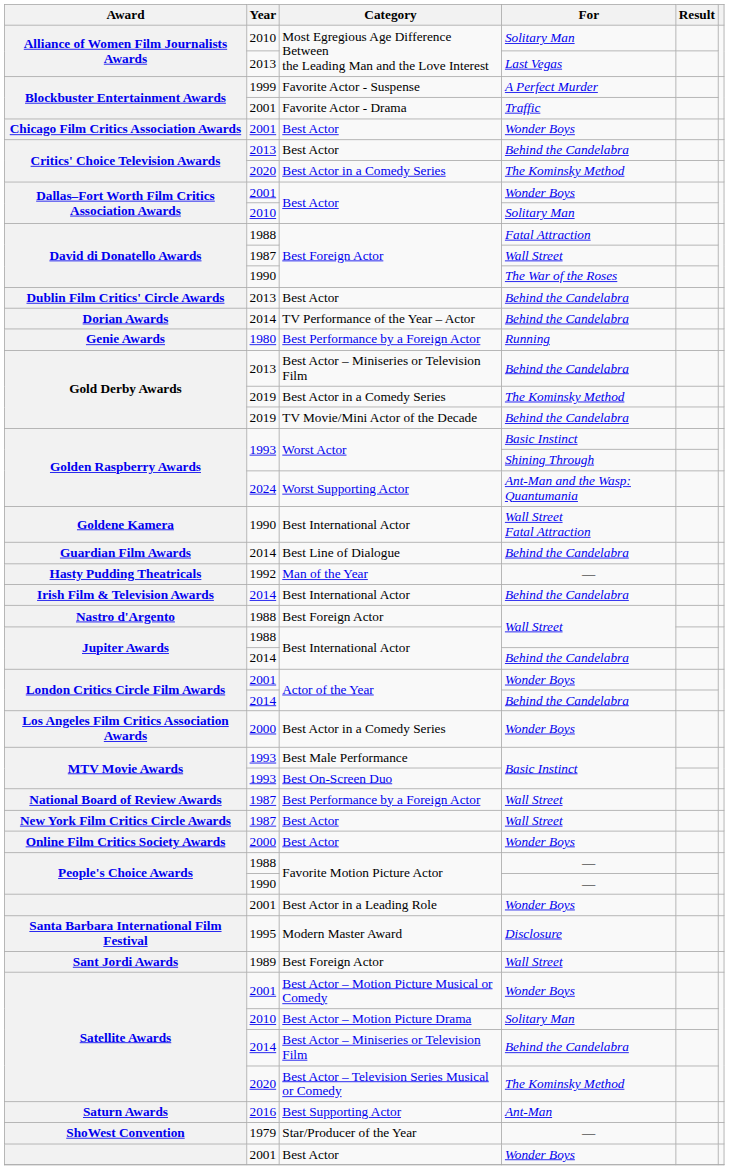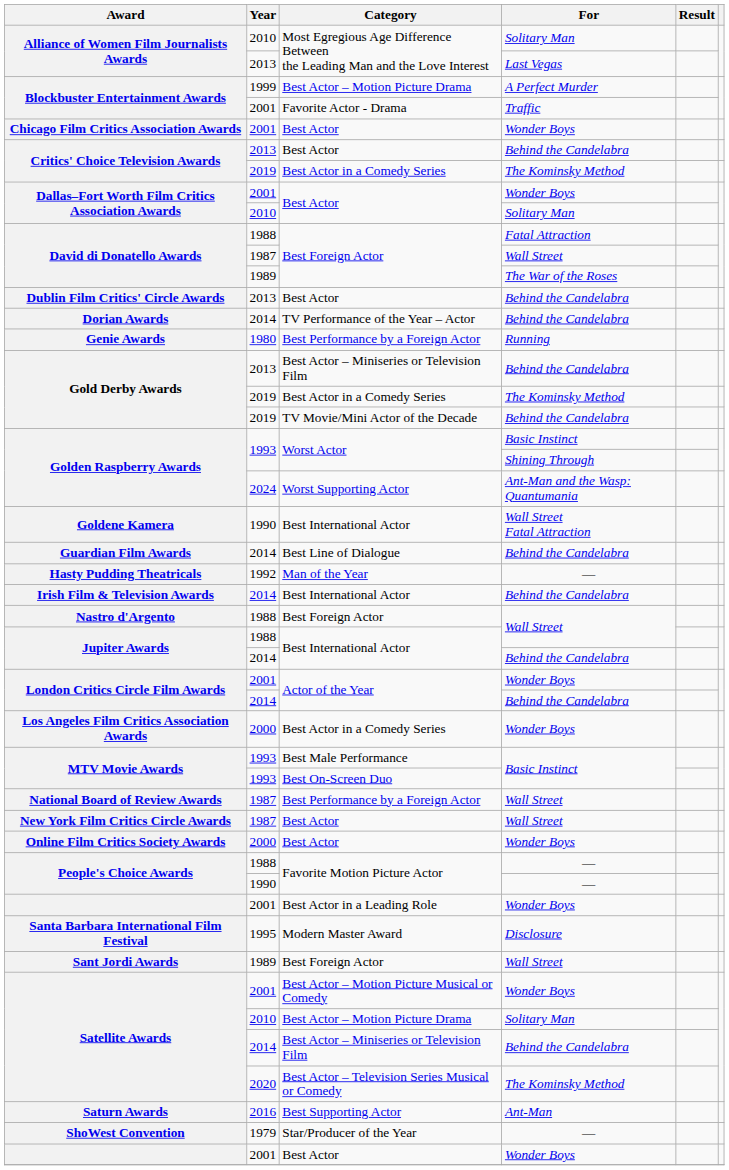 <table class="wikitable sortable plainrowheaders">
 <tr>
 <th scope="col">Award</th>
 <th scope="col">Year</th>
 <th scope="col">Category</th>
 <th scope="col">For</th>
 <th scope="col">Result</th>
 <th scope="col" class="unsortable"></th>
 </tr>
 <tr>
 <th scope="row" rowspan=2><a href='#'>Alliance of Women Film Journalists Awards</a></th>
 <td>2010</td>
 <td rowspan="2">Most Egregious Age Difference Between <br> the Leading Man and the Love Interest</td>
 <td><em><a href='#'>Solitary Man</a></em></td>
 <td></td>
 <td rowspan=2 style="text-align:center;"></td>
 </tr>
 <tr>
 <td>2013</td>
 <td><em><a href='#'>Last Vegas</a></em></td>
 <td></td>
 </tr>
 <tr>
 <th scope="row" rowspan=2><a href='#'>Blockbuster Entertainment Awards</a></th>
 <td>1999</td>
-<td>Favorite Actor - Suspense</td>
+<td><a href='#'>Best Actor – Motion Picture Drama</a></td>
 <td><em><a href='#'>A Perfect Murder</a></em></td>
 <td></td>
 <td rowspan=2 style="text-align:center;"></td>
 </tr>
 <tr>
 <td>2001</td>
 <td>Favorite Actor - Drama</td>
 <td><em><a href='#'>Traffic</a></em></td>
 <td></td>
 </tr>
 <tr>
 <th scope="row" align="left"><a href='#'>Chicago Film Critics Association Awards</a></th>
 <td><a href='#'>2001</a></td>
 <td><a href='#'>Best Actor</a></td>
 <td><em><a href='#'>Wonder Boys</a></em></td>
 <td></td>
 <td style="text-align:center;"></td>
 </tr>
 <tr>
 <th scope="row" rowspan=2><a href='#'>Critics' Choice Television Awards</a></th>
 <td><a href='#'>2013</a></td>
 <td>Best Actor</td>
 <td><em><a href='#'>Behind the Candelabra</a></em></td>
 <td></td>
 <td style="text-align:center;"></td>
 </tr>
 <tr>
-<td><a href='#'>2020</a></td>
+<td><a href='#'>2019</a></td>
 <td><a href='#'>Best Actor in a Comedy Series</a></td>
 <td><em><a href='#'>The Kominsky Method</a></em></td>
 <td></td>
 <td style="text-align:center;"></td>
 </tr>
 <tr>
 <th scope="row" rowspan=2><a href='#'>Dallas–Fort Worth Film Critics Association Awards</a></th>
 <td><a href='#'>2001</a></td>
 <td rowspan="2"><a href='#'>Best Actor</a></td>
 <td><em><a href='#'>Wonder Boys</a></em></td>
 <td></td>
 <td rowspan=2 style="text-align:center;"></td>
 </tr>
 <tr>
 <td><a href='#'>2010</a></td>
 <td><em><a href='#'>Solitary Man</a></em></td>
 <td></td>
 </tr>
 <tr>
 <th scope="row" rowspan=3><a href='#'>David di Donatello Awards</a></th>
 <td>1988</td>
 <td rowspan="3"><a href='#'>Best Foreign Actor</a></td>
 <td><em><a href='#'>Fatal Attraction</a></em></td>
 <td></td>
 <td rowspan=3 style="text-align:center;"></td>
 </tr>
 <tr>
 <td>1987</td>
 <td><em><a href='#'>Wall Street</a></em></td>
 <td></td>
 </tr>
 <tr>
-<td>1990</td>
+<td>1989</td>
 <td><em><a href='#'>The War of the Roses</a></em></td>
 <td></td>
 </tr>
 <tr>
 <th scope="row" align="left"><a href='#'>Dublin Film Critics' Circle Awards</a></th>
 <td>2013</td>
 <td>Best Actor</td>
 <td><em><a href='#'>Behind the Candelabra</a></em></td>
 <td></td>
 <td style="text-align:center;"></td>
 </tr>
 <tr>
 <th scope="row" align="left"><a href='#'>Dorian Awards</a></th>
 <td>2014</td>
 <td>TV Performance of the Year – Actor</td>
 <td><em><a href='#'>Behind the Candelabra</a></em></td>
 <td></td>
 <td style="text-align:center;"></td>
 </tr>
 <tr>
 <th scope="row" align="left"><a href='#'>Genie Awards</a></th>
 <td><a href='#'>1980</a></td>
 <td><a href='#'>Best Performance by a Foreign Actor</a></td>
 <td><em><a href='#'>Running</a></em></td>
 <td></td>
 <td style="text-align:center;"></td>
 </tr>
 <tr>
 <th scope="row" rowspan=3>Gold Derby Awards</th>
 <td>2013</td>
 <td>Best Actor – Miniseries or Television Film</td>
 <td><em><a href='#'>Behind the Candelabra</a></em></td>
 <td></td>
 <td style="text-align:center;"></td>
 </tr>
 <tr>
 <td>2019</td>
 <td>Best Actor in a Comedy Series</td>
 <td><em><a href='#'>The Kominsky Method</a></em></td>
 <td></td>
 <td style="text-align:center;"></td>
 </tr>
 <tr>
 <td>2019</td>
 <td>TV Movie/Mini Actor of the Decade</td>
 <td><em><a href='#'>Behind the Candelabra</a></em></td>
 <td></td>
 <td style="text-align:center;"></td>
 </tr>
 <tr>
 <th scope="row" rowspan=3><a href='#'>Golden Raspberry Awards</a></th>
 <td rowspan=2><a href='#'>1993</a></td>
 <td rowspan=2><a href='#'>Worst Actor</a></td>
 <td><em><a href='#'>Basic Instinct</a></em></td>
 <td></td>
 <td rowspan=2 style="text-align:center;"></td>
 </tr>
 <tr>
 <td><em><a href='#'>Shining Through</a></em></td>
 <td></td>
 </tr>
 <tr>
 <td><a href='#'>2024</a></td>
 <td><a href='#'>Worst Supporting Actor</a></td>
 <td><em><a href='#'>Ant-Man and the Wasp: Quantumania</a></em></td>
 <td></td>
 <td></td>
 </tr>
 <tr>
 <th scope="row" align="left"><a href='#'>Goldene Kamera</a></th>
 <td>1990</td>
 <td>Best International Actor</td>
 <td><em><a href='#'>Wall Street</a></em><br><em><a href='#'>Fatal Attraction</a></em></td>
 <td></td>
 <td style="text-align:center;"></td>
 </tr>
 <tr>
 <th scope="row" align="left"><a href='#'>Guardian Film Awards</a></th>
 <td>2014</td>
 <td>Best Line of Dialogue</td>
 <td><em><a href='#'>Behind the Candelabra</a></em></td>
 <td></td>
 <td style="text-align:center;"></td>
 </tr>
 <tr>
 <th scope="row" align="left"><a href='#'>Hasty Pudding Theatricals</a></th>
 <td>1992</td>
 <td><a href='#'>Man of the Year</a></td>
 <td style="text-align:center;">—</td>
 <td></td>
 <td style="text-align:center;"></td>
 </tr>
 <tr>
 <th scope="row" align="left"><a href='#'>Irish Film & Television Awards</a></th>
 <td><a href='#'>2014</a></td>
 <td>Best International Actor</td>
 <td><em><a href='#'>Behind the Candelabra</a></em></td>
 <td></td>
 <td style="text-align:center;"></td>
 </tr>
 <tr>
 <th scope="row" align="left"><a href='#'>Nastro d'Argento</a></th>
 <td>1988</td>
 <td>Best Foreign Actor</td>
 <td rowspan="2"><em><a href='#'>Wall Street</a></em></td>
 <td></td>
 <td style="text-align:center;"></td>
 </tr>
 <tr>
 <th scope="row" rowspan=2><a href='#'>Jupiter Awards</a></th>
 <td>1988</td>
 <td rowspan="2">Best International Actor</td>
 <td></td>
 <td rowspan=2 style="text-align:center;"></td>
 </tr>
 <tr>
 <td>2014</td>
 <td><em><a href='#'>Behind the Candelabra</a></em></td>
 <td></td>
 </tr>
 <tr>
 <th scope="row" rowspan=2><a href='#'>London Critics Circle Film Awards</a></th>
 <td><a href='#'>2001</a></td>
 <td rowspan="2"><a href='#'>Actor of the Year</a></td>
 <td><em><a href='#'>Wonder Boys</a></em></td>
 <td></td>
 <td rowspan=2 style="text-align:center;"></td>
 </tr>
 <tr>
 <td><a href='#'>2014</a></td>
 <td><em><a href='#'>Behind the Candelabra</a></em></td>
 <td></td>
 </tr>
 <tr>
 <th scope="row" align="left"><a href='#'>Los Angeles Film Critics Association Awards</a></th>
 <td><a href='#'>2000</a></td>
 <td>Best Actor in a Comedy Series</td>
 <td><em><a href='#'>Wonder Boys</a></em></td>
 <td></td>
 <td style="text-align:center;"></td>
 </tr>
 <tr>
 <th scope="row" rowspan=2><a href='#'>MTV Movie Awards</a></th>
 <td><a href='#'>1993</a></td>
 <td>Best Male Performance</td>
 <td rowspan="2"><em><a href='#'>Basic Instinct</a></em></td>
 <td></td>
 <td rowspan=2 style="text-align:center;"></td>
 </tr>
 <tr>
 <td><a href='#'>1993</a></td>
 <td><a href='#'>Best On-Screen Duo</a></td>
 <td></td>
 </tr>
 <tr>
 <th scope="row" rowspan=1><a href='#'>National Board of Review Awards</a></th>
 <td><a href='#'>1987</a></td>
 <td><a href='#'>Best Performance by a Foreign Actor</a></td>
 <td><em><a href='#'>Wall Street</a></em></td>
 <td></td>
 <td rowspan=1 style="text-align:center;"><br></td>
 </tr>
 <tr>
 <th scope="row" align="left"><a href='#'>New York Film Critics Circle Awards</a></th>
 <td><a href='#'>1987</a></td>
 <td><a href='#'>Best Actor</a></td>
 <td><em><a href='#'>Wall Street</a></em></td>
 <td></td>
 <td style="text-align:center;"></td>
 </tr>
 <tr>
 <th scope="row" align="left"><a href='#'>Online Film Critics Society Awards</a></th>
 <td><a href='#'>2000</a></td>
 <td><a href='#'>Best Actor</a></td>
 <td><em><a href='#'>Wonder Boys</a></em></td>
 <td></td>
 <td style="text-align:center;"></td>
 </tr>
 <tr>
 <th scope="row" rowspan=2><a href='#'>People's Choice Awards</a></th>
 <td>1988</td>
 <td rowspan="2">Favorite Motion Picture Actor</td>
 <td style="text-align:center;">—</td>
 <td></td>
 <td rowspan=2 style="text-align:center;"></td>
 </tr>
 <tr>
 <td>1990</td>
 <td style="text-align:center;">—</td>
 <td></td>
 </tr>
 <tr>
 <th scope="row" align="left"></th>
 <td>2001</td>
 <td>Best Actor in a Leading Role</td>
 <td><em><a href='#'>Wonder Boys</a></em></td>
 <td></td>
 <td style="text-align:center;"></td>
 </tr>
 <tr>
 <th scope="row" align="left"><a href='#'>Santa Barbara International Film Festival</a></th>
 <td>1995</td>
 <td>Modern Master Award</td>
 <td><em><a href='#'>Disclosure</a></em></td>
 <td></td>
 <td style="text-align:center;"></td>
 </tr>
 <tr>
 <th scope="row" align="left"><a href='#'>Sant Jordi Awards</a></th>
 <td>1989</td>
 <td>Best Foreign Actor</td>
 <td><em><a href='#'>Wall Street</a></em></td>
 <td></td>
 <td style="text-align:center;"></td>
 </tr>
 <tr>
 <th scope="row" rowspan=4><a href='#'>Satellite Awards</a></th>
 <td><a href='#'>2001</a></td>
 <td><a href='#'>Best Actor – Motion Picture Musical or Comedy</a></td>
 <td><em><a href='#'>Wonder Boys</a></em></td>
 <td></td>
 <td rowspan=4 style="text-align:center;"></td>
 </tr>
 <tr>
 <td><a href='#'>2010</a></td>
 <td><a href='#'>Best Actor – Motion Picture Drama</a></td>
 <td><em><a href='#'>Solitary Man</a></em></td>
 <td></td>
 </tr>
 <tr>
 <td><a href='#'>2014</a></td>
 <td><a href='#'>Best Actor – Miniseries or Television Film</a></td>
 <td><em><a href='#'>Behind the Candelabra</a></em></td>
 <td></td>
 </tr>
 <tr>
 <td><a href='#'>2020</a></td>
 <td><a href='#'>Best Actor – Television Series Musical or Comedy</a></td>
 <td><em><a href='#'>The Kominsky Method</a></em></td>
 <td></td>
 </tr>
 <tr>
 <th scope="row" align="left"><a href='#'>Saturn Awards</a></th>
 <td><a href='#'>2016</a></td>
 <td><a href='#'>Best Supporting Actor</a></td>
 <td><em><a href='#'>Ant-Man</a></em></td>
 <td></td>
 <td style="text-align:center;"></td>
 </tr>
 <tr>
 <th scope="row" align="left"><a href='#'>ShoWest Convention</a></th>
 <td>1979</td>
 <td>Star/Producer of the Year</td>
 <td style="text-align:center;">—</td>
 <td></td>
 <td style="text-align:center;"></td>
 </tr>
 <tr>
 <th scope="row" align="left"></th>
 <td>2001</td>
 <td>Best Actor</td>
 <td><em><a href='#'>Wonder Boys</a></em></td>
 <td></td>
 <td style="text-align:center;"></td>
 </tr>
 <tr>
 </tr>
 </table>
